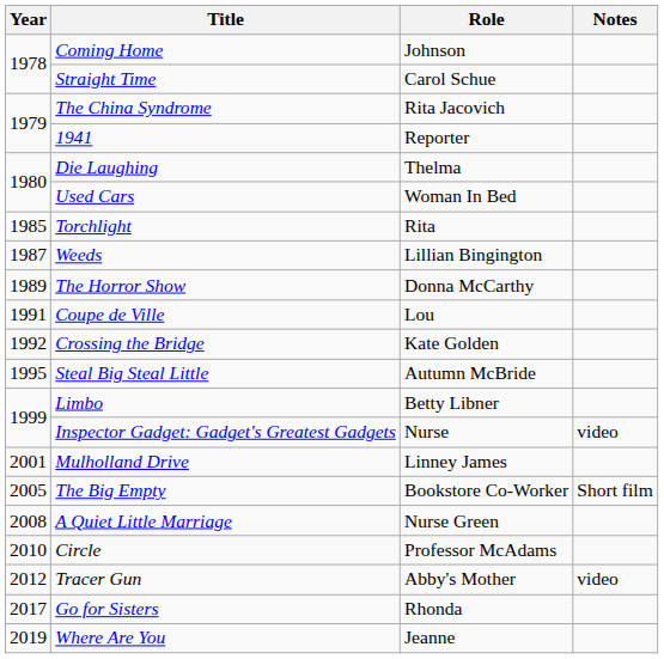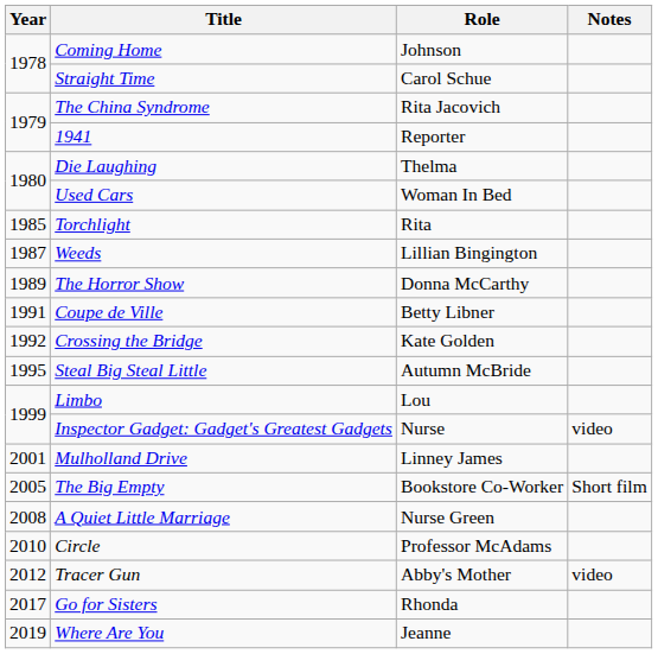 <table class="wikitable sortable">
 <tr>
 <th>Year</th>
 <th>Title</th>
 <th>Role</th>
 <th class="unsortable">Notes</th>
 </tr>
 <tr>
 <td rowspan=2>1978</td>
 <td><em><a href='#'>Coming Home</a></em></td>
 <td>Johnson</td>
 <td></td>
 </tr>
 <tr>
 <td><em><a href='#'>Straight Time</a></em></td>
 <td>Carol Schue</td>
 <td></td>
 </tr>
 <tr>
 <td rowspan=2>1979</td>
 <td><em><a href='#'>The China Syndrome</a></em></td>
 <td>Rita Jacovich</td>
 <td></td>
 </tr>
 <tr>
 <td><em><a href='#'>1941</a></em></td>
 <td>Reporter</td>
 <td></td>
 </tr>
 <tr>
 <td rowspan=2>1980</td>
 <td><em><a href='#'>Die Laughing</a></em></td>
 <td>Thelma</td>
 <td></td>
 </tr>
 <tr>
 <td><em><a href='#'>Used Cars</a></em></td>
 <td>Woman In Bed</td>
 <td></td>
 </tr>
 <tr>
 <td>1985</td>
 <td><em><a href='#'>Torchlight</a></em></td>
 <td>Rita</td>
 <td></td>
 </tr>
 <tr>
 <td>1987</td>
 <td><em><a href='#'>Weeds</a></em></td>
 <td>Lillian Bingington</td>
 <td></td>
 </tr>
 <tr>
 <td>1989</td>
 <td><em><a href='#'>The Horror Show</a></em></td>
 <td>Donna McCarthy</td>
 <td></td>
 </tr>
 <tr>
 <td>1991</td>
 <td><em><a href='#'>Coupe de Ville</a></em></td>
-<td>Lou</td>
+<td>Betty Libner</td>
 <td></td>
 </tr>
 <tr>
 <td>1992</td>
 <td><em><a href='#'>Crossing the Bridge</a></em></td>
 <td>Kate Golden</td>
 <td></td>
 </tr>
 <tr>
 <td>1995</td>
 <td><em><a href='#'>Steal Big Steal Little</a></em></td>
 <td>Autumn McBride</td>
 <td></td>
 </tr>
 <tr>
 <td rowspan=2>1999</td>
 <td><em><a href='#'>Limbo</a></em></td>
-<td>Betty Libner</td>
+<td>Lou</td>
 <td></td>
 </tr>
 <tr>
 <td><em><a href='#'>Inspector Gadget: Gadget's Greatest Gadgets</a></em></td>
 <td>Nurse</td>
 <td>video</td>
 </tr>
 <tr>
 <td>2001</td>
 <td><em><a href='#'>Mulholland Drive</a></em></td>
 <td>Linney James</td>
 <td></td>
 </tr>
 <tr>
 <td>2005</td>
 <td><em><a href='#'>The Big Empty</a></em></td>
 <td>Bookstore Co-Worker</td>
 <td>Short film</td>
 </tr>
 <tr>
 <td>2008</td>
 <td><em><a href='#'>A Quiet Little Marriage</a></em></td>
 <td>Nurse Green</td>
 <td></td>
 </tr>
 <tr>
 <td>2010</td>
 <td><em>Circle</em></td>
 <td>Professor McAdams</td>
 <td></td>
 </tr>
 <tr>
 <td>2012</td>
 <td><em>Tracer Gun</em></td>
 <td>Abby's Mother</td>
 <td>video</td>
 </tr>
 <tr>
 <td>2017</td>
 <td><em><a href='#'>Go for Sisters</a></em></td>
 <td>Rhonda</td>
 <td></td>
 </tr>
 <tr>
 <td>2019</td>
 <td><em><a href='#'>Where Are You</a></em></td>
 <td>Jeanne</td>
 <td></td>
 </tr>
 </table>
